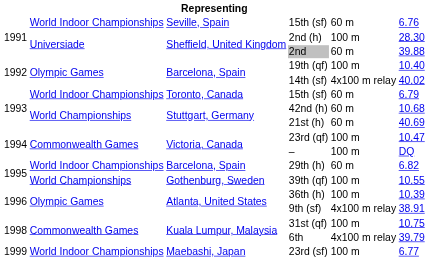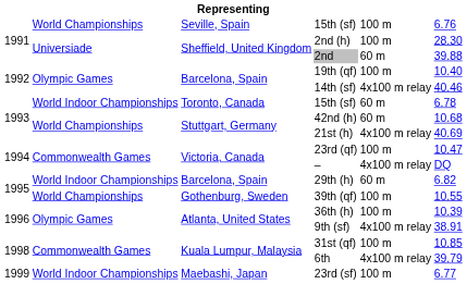 <table>
 <tr>
 <th colspan="6">Representing </th>
 </tr>
 <tr>
 <td rowspan=3>1991</td>
-<td><a href='#'>World Indoor Championships</a></td>
+<td><a href='#'>World Championships</a></td>
 <td><a href='#'>Seville, Spain</a></td>
 <td>15th (sf)</td>
-<td>60 m</td>
+<td>100 m</td>
 <td><a href='#'>6.76</a></td>
 </tr>
 <tr>
 <td rowspan=2><a href='#'>Universiade</a></td>
 <td rowspan=2><a href='#'>Sheffield, United Kingdom</a></td>
 <td>2nd (h)</td>
 <td>100 m</td>
 <td><a href='#'>28.30</a></td>
 </tr>
 <tr>
 <td bgcolor=silver>2nd</td>
 <td>60 m</td>
 <td><a href='#'>39.88</a></td>
 </tr>
 <tr>
 <td rowspan=2>1992</td>
 <td rowspan=2><a href='#'>Olympic Games</a></td>
 <td rowspan=2><a href='#'>Barcelona, Spain</a></td>
 <td>19th (qf)</td>
 <td>100 m</td>
 <td><a href='#'>10.40</a></td>
 </tr>
 <tr>
 <td>14th (sf)</td>
 <td>4x100 m relay</td>
-<td><a href='#'>40.02</a></td>
+<td><a href='#'>40.46</a></td>
 </tr>
 <tr>
 <td rowspan=3>1993</td>
 <td><a href='#'>World Indoor Championships</a></td>
 <td><a href='#'>Toronto, Canada</a></td>
 <td>15th (sf)</td>
 <td>60 m</td>
-<td><a href='#'>6.79</a></td>
+<td><a href='#'>6.78</a></td>
 </tr>
 <tr>
 <td rowspan=2><a href='#'>World Championships</a></td>
 <td rowspan=2><a href='#'>Stuttgart, Germany</a></td>
 <td>42nd (h)</td>
 <td>60 m</td>
 <td><a href='#'>10.68</a></td>
 </tr>
 <tr>
 <td>21st (h)</td>
-<td>60 m</td>
+<td>4x100 m relay</td>
 <td><a href='#'>40.69</a></td>
 </tr>
 <tr>
 <td rowspan=2>1994</td>
 <td rowspan=2><a href='#'>Commonwealth Games</a></td>
 <td rowspan=2><a href='#'>Victoria, Canada</a></td>
 <td>23rd (qf)</td>
 <td>100 m</td>
 <td><a href='#'>10.47</a></td>
 </tr>
 <tr>
 <td>–</td>
-<td>100 m</td>
+<td>4x100 m relay</td>
 <td><a href='#'>DQ</a></td>
 </tr>
 <tr>
 <td rowspan=2>1995</td>
 <td><a href='#'>World Indoor Championships</a></td>
 <td><a href='#'>Barcelona, Spain</a></td>
 <td>29th (h)</td>
 <td>60 m</td>
 <td><a href='#'>6.82</a></td>
 </tr>
 <tr>
 <td><a href='#'>World Championships</a></td>
 <td><a href='#'>Gothenburg, Sweden</a></td>
 <td>39th (qf)</td>
 <td>100 m</td>
 <td><a href='#'>10.55</a></td>
 </tr>
 <tr>
 <td rowspan=2>1996</td>
 <td rowspan=2><a href='#'>Olympic Games</a></td>
 <td rowspan=2><a href='#'>Atlanta, United States</a></td>
 <td>36th (h)</td>
 <td>100 m</td>
 <td><a href='#'>10.39</a></td>
 </tr>
 <tr>
 <td>9th (sf)</td>
 <td>4x100 m relay</td>
 <td><a href='#'>38.91</a></td>
 </tr>
 <tr>
 <td rowspan=2>1998</td>
 <td rowspan=2><a href='#'>Commonwealth Games</a></td>
 <td rowspan=2><a href='#'>Kuala Lumpur, Malaysia</a></td>
 <td>31st (qf)</td>
 <td>100 m</td>
-<td><a href='#'>10.75</a></td>
+<td><a href='#'>10.85</a></td>
 </tr>
 <tr>
 <td>6th</td>
 <td>4x100 m relay</td>
 <td><a href='#'>39.79</a></td>
 </tr>
 <tr>
 <td>1999</td>
 <td><a href='#'>World Indoor Championships</a></td>
 <td><a href='#'>Maebashi, Japan</a></td>
 <td>23rd (sf)</td>
 <td>100 m</td>
 <td><a href='#'>6.77</a></td>
 </tr>
 </table>
